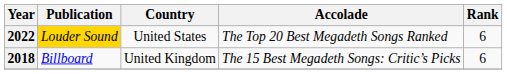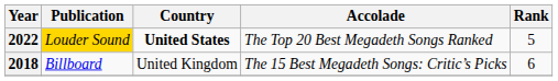 <table class="wikitable plainrowheaders" style="text-align:left;">
 <tr>
 <th scope="col">Year</th>
 <th scope="col">Publication</th>
 <th scope="col">Country</th>
 <th scope="col">Accolade</th>
 <th scope="col">Rank</th>
 </tr>
 <tr>
 <th scope="row">2022</th>
 <td style="background: gold;"><em>Louder Sound</em></td>
-<td style="text-align:center;">United States</td>
+<td style="text-align:center;"><strong>United States</strong></td>
 <td><em>The Top 20 Best Megadeth Songs Ranked</em></td>
-<td style="text-align:center;">6</td>
+<td style="text-align:center;">5</td>
 </tr>
 <tr>
 <th scope="row">2018</th>
 <td><em><a href='#'>Billboard</a></em></td>
 <td style="text-align:center;">United Kingdom</td>
 <td><em>The 15 Best Megadeth Songs: Critic’s Picks</em></td>
 <td style="text-align:center;">6</td>
 </tr>
 <tr>
 </tr>
 </table>
